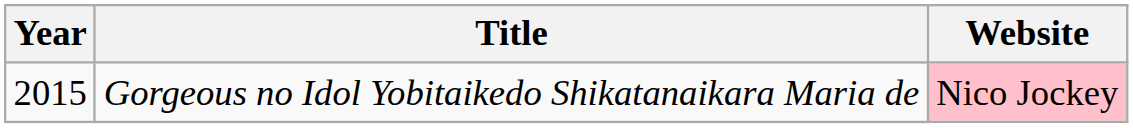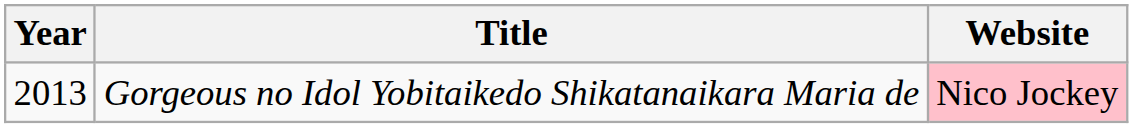 <table class="wikitable">
 <tr>
 <th>Year</th>
 <th>Title</th>
 <th>Website</th>
 </tr>
 <tr>
-<td>2015</td>
+<td>2013</td>
 <td><em>Gorgeous no Idol Yobitaikedo Shikatanaikara Maria de</em></td>
 <td style="background: pink;">Nico Jockey</td>
 </tr>
 </table>
